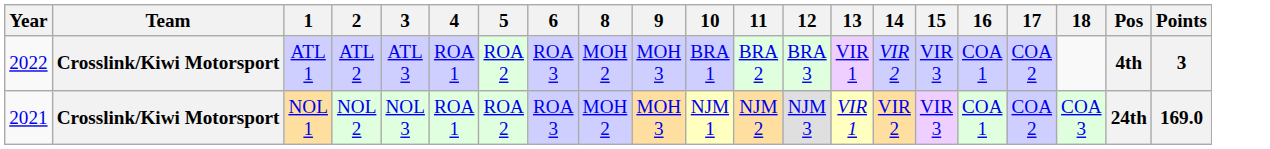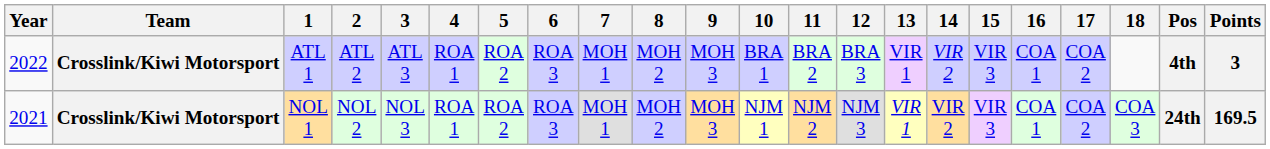 <table class="wikitable" style="text-align:center; font-size:85%">
 <tr>
 <th>Year</th>
 <th>Team</th>
 <th>1</th>
 <th>2</th>
 <th>3</th>
 <th>4</th>
 <th>5</th>
 <th>6</th>
+<th>7</th>
 <th>8</th>
 <th>9</th>
 <th>10</th>
 <th>11</th>
 <th>12</th>
 <th>13</th>
 <th>14</th>
 <th>15</th>
 <th>16</th>
 <th>17</th>
 <th>18</th>
 <th>Pos</th>
 <th>Points</th>
 </tr>
 <tr>
 <td><a href='#'>2022</a></td>
 <th nowrap>Crosslink/Kiwi Motorsport</th>
 <td style="background:#CFCFFF;"><a href='#'>ATL<br>1</a><br></td>
 <td style="background:#CFCFFF;"><a href='#'>ATL<br>2</a><br></td>
 <td style="background:#CFCFFF;"><a href='#'>ATL<br>3</a><br></td>
 <td style="background:#CFCFFF;"><a href='#'>ROA<br>1</a><br></td>
 <td style="background:#DFFFDF;"><a href='#'>ROA<br>2</a><br></td>
 <td style="background:#CFCFFF;"><a href='#'>ROA<br>3</a><br></td>
+<td style="background:#CFCFFF;"><a href='#'>MOH<br>1</a><br></td>
 <td style="background:#CFCFFF;"><a href='#'>MOH<br>2</a><br></td>
 <td style="background:#CFCFFF;"><a href='#'>MOH<br>3</a><br></td>
 <td style="background:#CFCFFF;"><a href='#'>BRA<br>1</a><br></td>
 <td style="background:#DFFFDF;"><a href='#'>BRA<br>2</a><br></td>
 <td style="background:#DFFFDF;"><a href='#'>BRA<br>3</a><br></td>
 <td style="background:#EFCFFF;"><a href='#'>VIR<br>1</a><br></td>
 <td style="background:#CFCFFF;"><em><a href='#'>VIR<br>2</a></em><br></td>
 <td style="background:#CFCFFF;"><a href='#'>VIR<br>3</a><br></td>
 <td style="background:#CFCFFF;"><a href='#'>COA<br>1</a><br></td>
 <td style="background:#CFCFFF;"><a href='#'>COA<br>2</a><br></td>
 <td></td>
 <th>4th</th>
 <th>3</th>
 </tr>
 <tr>
 <td><a href='#'>2021</a></td>
 <th nowrap>Crosslink/Kiwi Motorsport</th>
 <td style="background:#FFDF9F;"><a href='#'>NOL<br>1</a><br></td>
 <td style="background:#DFFFDF;"><a href='#'>NOL<br>2</a><br></td>
 <td style="background:#DFFFDF;"><a href='#'>NOL<br>3</a><br></td>
 <td style="background:#DFFFDF;"><a href='#'>ROA<br>1</a><br></td>
 <td style="background:#DFFFDF;"><a href='#'>ROA<br>2</a><br></td>
 <td style="background:#CFCFFF;"><a href='#'>ROA<br>3</a><br></td>
+<td style="background:#DFDFDF;"><a href='#'>MOH<br>1</a><br></td>
 <td style="background:#CFCFFF;"><a href='#'>MOH<br>2</a><br></td>
 <td style="background:#FFDF9F;"><a href='#'>MOH<br>3</a><br></td>
 <td style="background:#FFFFBF;"><a href='#'>NJM<br>1</a><br></td>
 <td style="background:#FFDF9F;"><a href='#'>NJM<br>2</a><br></td>
 <td style="background:#DFDFDF;"><a href='#'>NJM<br>3</a><br></td>
 <td style="background:#FFFFBF;"><em><a href='#'>VIR<br>1</a></em><br></td>
 <td style="background:#FFDF9F;"><a href='#'>VIR<br>2</a><br></td>
 <td style="background:#EFCFFF;"><a href='#'>VIR<br>3</a><br></td>
 <td style="background:#DFFFDF;"><a href='#'>COA<br>1</a><br></td>
 <td style="background:#CFCFFF;"><a href='#'>COA<br>2</a><br></td>
 <td style="background:#DFFFDF;"><a href='#'>COA<br>3</a><br></td>
 <th>24th</th>
-<th>169.0</th>
+<th>169.5</th>
 </tr>
 </table>
